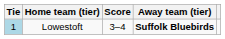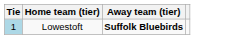 <table class="wikitable" style="text-align:center; font-size:85%">
 <tr>
 <th>Tie</th>
 <th>Home team (tier)</th>
-<th>Score</th>
 <th>Away team (tier)</th>
 <th></th>
 </tr>
 <tr>
 <td align="center" style="background: lightblue;">1</td>
 <td>Lowestoft</td>
-<td align="center">3–4</td>
 <td><strong>Suffolk Bluebirds</strong></td>
 <td></td>
 </tr>
 </table>
